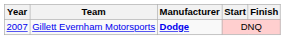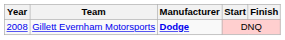 <table class="wikitable" style="font-size: 90%;">
 <tr>
 <th>Year</th>
 <th>Team</th>
 <th>Manufacturer</th>
 <th>Start</th>
 <th>Finish</th>
 </tr>
 <tr>
-<td><a href='#'>2007</a></td>
+<td><a href='#'>2008</a></td>
 <td><a href='#'>Gillett Evernham Motorsports</a></td>
 <td><strong><a href='#'>Dodge</a></strong></td>
 <td colspan="2" style="text-align:center; background:#ffcfcf;">DNQ</td>
 </tr>
 </table>
